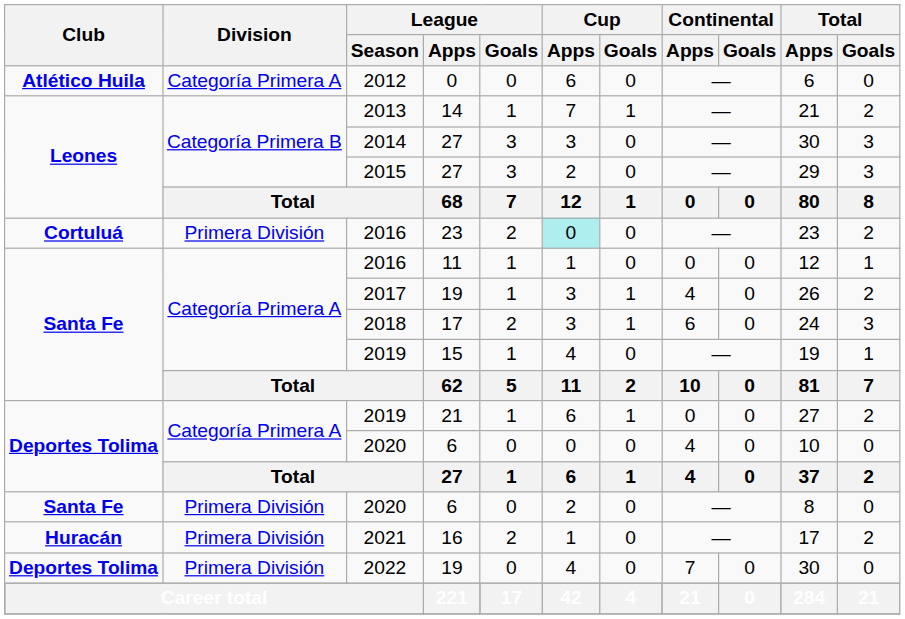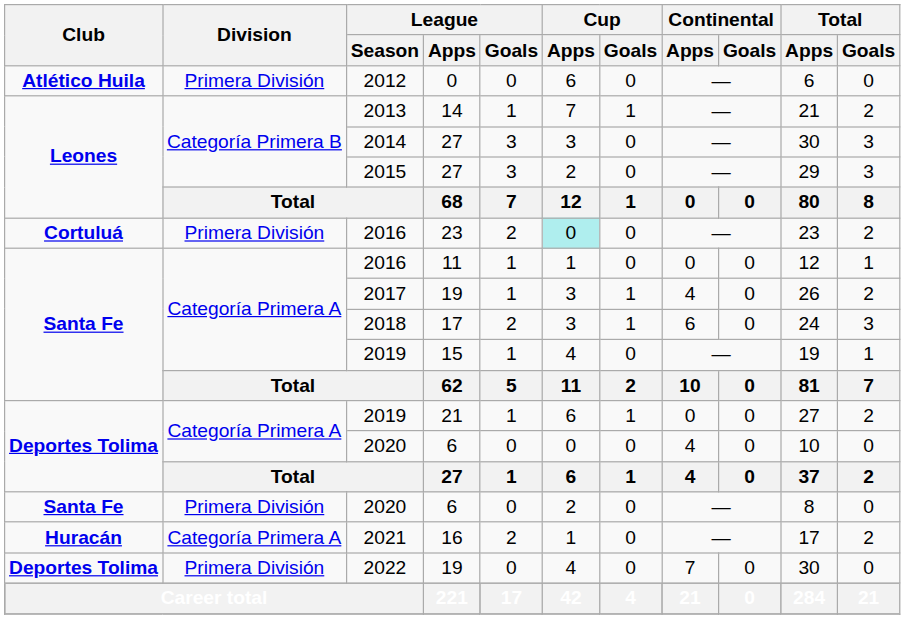 <table class="wikitable" style="text-align: center">
 <tr>
 <th rowspan="2">Club</th>
 <th rowspan="2">Division</th>
 <th colspan="3">League</th>
 <th colspan="2">Cup</th>
 <th colspan="2">Continental</th>
 <th colspan="2">Total</th>
 </tr>
 <tr>
 <th>Season</th>
 <th>Apps</th>
 <th>Goals</th>
 <th>Apps</th>
 <th>Goals</th>
 <th>Apps</th>
 <th>Goals</th>
 <th>Apps</th>
 <th>Goals</th>
 </tr>
 <tr style="text-align: center;">
 <td><strong><a href='#'>Atlético Huila</a></strong></td>
-<td><a href='#'>Categoría Primera A</a></td>
+<td><a href='#'>Primera División</a></td>
 <td>2012</td>
 <td>0</td>
 <td>0</td>
 <td>6</td>
 <td>0</td>
 <td colspan="2">—</td>
 <td>6</td>
 <td>0</td>
 </tr>
 <tr style="text-align: center;">
 <td rowspan="4" valign="center"><strong><a href='#'>Leones</a></strong></td>
 <td rowspan="3" valign="center"><a href='#'>Categoría Primera B</a></td>
 <td>2013</td>
 <td>14</td>
 <td>1</td>
 <td>7</td>
 <td>1</td>
 <td colspan="2">—</td>
 <td>21</td>
 <td>2</td>
 </tr>
 <tr style="text-align: center;">
 <td>2014</td>
 <td>27</td>
 <td>3</td>
 <td>3</td>
 <td>0</td>
 <td colspan="2">—</td>
 <td>30</td>
 <td>3</td>
 </tr>
 <tr style="text-align: center;">
 <td>2015</td>
 <td>27</td>
 <td>3</td>
 <td>2</td>
 <td>0</td>
 <td colspan="2">—</td>
 <td>29</td>
 <td>3</td>
 </tr>
 <tr style="background:#DDDDDD">
 <th colspan="2">Total</th>
 <th>68</th>
 <th>7</th>
 <th>12</th>
 <th>1</th>
 <th>0</th>
 <th>0</th>
 <th>80</th>
 <th>8</th>
 </tr>
 <tr style="text-align: center;">
 <td><strong><a href='#'>Cortuluá</a></strong></td>
 <td><a href='#'>Primera División</a></td>
 <td>2016</td>
 <td>23</td>
 <td>2</td>
 <td style="background: paleturquoise;">0</td>
 <td>0</td>
 <td colspan="2">—</td>
 <td>23</td>
 <td>2</td>
 </tr>
 <tr style="text-align: center;">
 <td rowspan="5" valign="center"><strong><a href='#'>Santa Fe</a></strong></td>
 <td rowspan="4" valign="center"><a href='#'>Categoría Primera A</a></td>
 <td>2016</td>
 <td>11</td>
 <td>1</td>
 <td>1</td>
 <td>0</td>
 <td>0</td>
 <td>0</td>
 <td>12</td>
 <td>1</td>
 </tr>
 <tr style="text-align: center;">
 <td>2017</td>
 <td>19</td>
 <td>1</td>
 <td>3</td>
 <td>1</td>
 <td>4</td>
 <td>0</td>
 <td>26</td>
 <td>2</td>
 </tr>
 <tr style="text-align: center;">
 <td>2018</td>
 <td>17</td>
 <td>2</td>
 <td>3</td>
 <td>1</td>
 <td>6</td>
 <td>0</td>
 <td>24</td>
 <td>3</td>
 </tr>
 <tr style="text-align: center;">
 <td>2019</td>
 <td>15</td>
 <td>1</td>
 <td>4</td>
 <td>0</td>
 <td colspan="2">—</td>
 <td>19</td>
 <td>1</td>
 </tr>
 <tr style="background:#DDDDDD">
 <th colspan="2">Total</th>
 <th>62</th>
 <th>5</th>
 <th>11</th>
 <th>2</th>
 <th>10</th>
 <th>0</th>
 <th>81</th>
 <th>7</th>
 </tr>
 <tr style="text-align: center;">
 <td rowspan="3" valign="center"><strong><a href='#'>Deportes Tolima</a></strong></td>
 <td rowspan="2" valign="center"><a href='#'>Categoría Primera A</a></td>
 <td>2019</td>
 <td>21</td>
 <td>1</td>
 <td>6</td>
 <td>1</td>
 <td>0</td>
 <td>0</td>
 <td>27</td>
 <td>2</td>
 </tr>
 <tr style="text-align: center;">
 <td>2020</td>
 <td>6</td>
 <td>0</td>
 <td>0</td>
 <td>0</td>
 <td>4</td>
 <td>0</td>
 <td>10</td>
 <td>0</td>
 </tr>
 <tr style="background:#DDDDDD">
 <th colspan="2">Total</th>
 <th>27</th>
 <th>1</th>
 <th>6</th>
 <th>1</th>
 <th>4</th>
 <th>0</th>
 <th>37</th>
 <th>2</th>
 </tr>
 <tr style="text-align: center;">
 <td><strong><a href='#'>Santa Fe</a></strong></td>
 <td><a href='#'>Primera División</a></td>
 <td>2020</td>
 <td>6</td>
 <td>0</td>
 <td>2</td>
 <td>0</td>
 <td colspan="2">—</td>
 <td>8</td>
 <td>0</td>
 </tr>
 <tr style="text-align: center;">
 <td><strong><a href='#'>Huracán</a></strong></td>
-<td><a href='#'>Primera División</a></td>
+<td><a href='#'>Categoría Primera A</a></td>
 <td>2021</td>
 <td>16</td>
 <td>2</td>
 <td>1</td>
 <td>0</td>
 <td colspan="2">—</td>
 <td>17</td>
 <td>2</td>
 </tr>
 <tr style="text-align: center;">
 <td><strong><a href='#'>Deportes Tolima</a></strong></td>
 <td><a href='#'>Primera División</a></td>
 <td>2022</td>
 <td>19</td>
 <td>0</td>
 <td>4</td>
 <td>0</td>
 <td>7</td>
 <td>0</td>
 <td>30</td>
 <td>0</td>
 </tr>
 <tr style="color: white;" align="center" bgcolor="000000">
 <th colspan="3" valign="center">Career total</th>
 <th>221</th>
 <th>17</th>
 <th>42</th>
 <th>4</th>
 <th>21</th>
 <th>0</th>
 <th>284</th>
 <th>21</th>
 </tr>
 </table>
